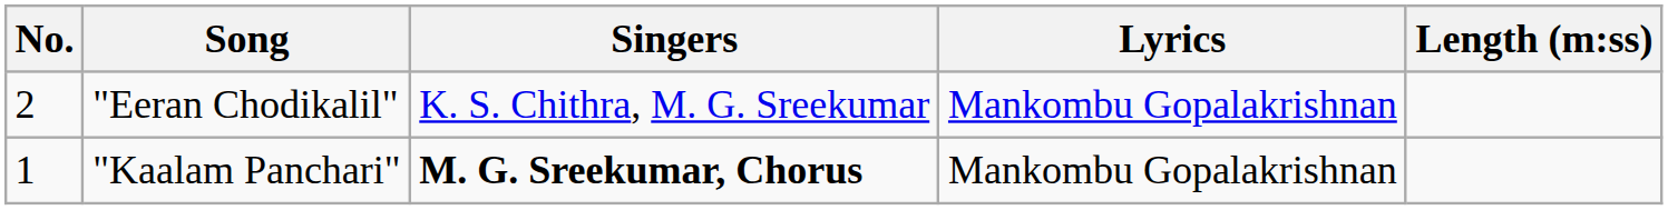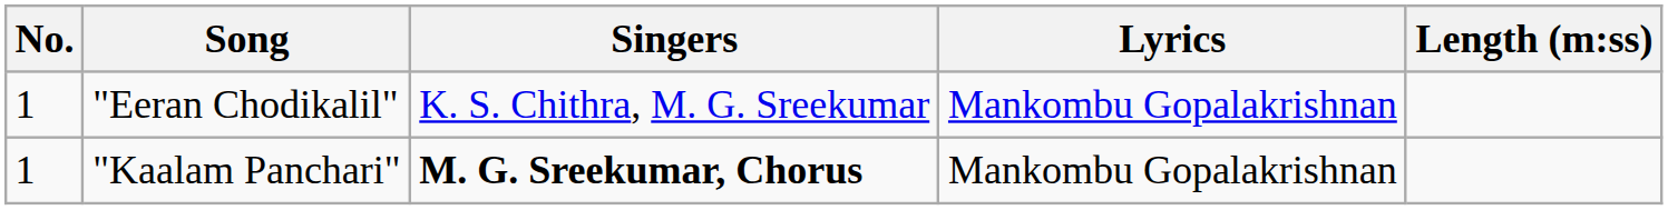 <table class="wikitable" style="font-size:95%;">
 <tr>
 <th>No.</th>
 <th>Song</th>
 <th>Singers</th>
 <th>Lyrics</th>
 <th>Length (m:ss)</th>
 </tr>
 <tr>
-<td>2</td>
+<td>1</td>
 <td>"Eeran Chodikalil"</td>
 <td><a href='#'>K. S. Chithra</a>, <a href='#'>M. G. Sreekumar</a></td>
 <td><a href='#'>Mankombu Gopalakrishnan</a></td>
 <td></td>
 </tr>
 <tr>
 <td>1</td>
 <td>"Kaalam Panchari"</td>
 <td><strong>M. G. Sreekumar, Chorus</strong></td>
 <td>Mankombu Gopalakrishnan</td>
 <td></td>
 </tr>
 </table>
